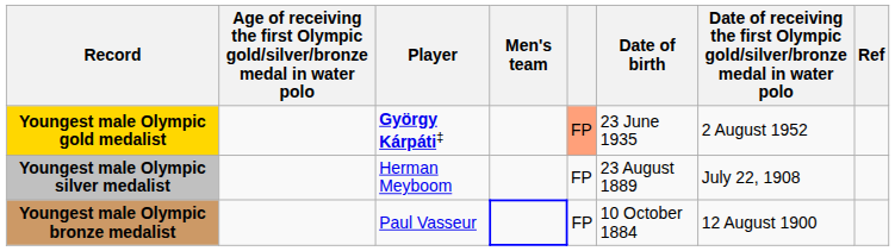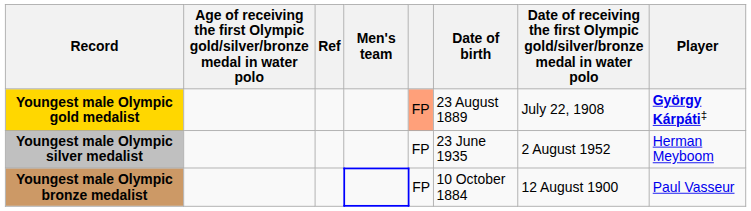 <table class="wikitable col5center col6right col7right col8center" style="margin-left: 1em;">
 <tr>
 <th scope="col">Record</th>
 <th scope="col">Age of receiving<br>the first Olympic<br>gold/silver/bronze<br>medal in water polo</th>
-<th scope="col">Player</th>
+<th scope="col">Ref</th>
 <th scope="col">Men's team</th>
 <th scope="col"></th>
 <th scope="col">Date of birth</th>
 <th scope="col">Date of receiving<br>the first Olympic<br>gold/silver/bronze<br>medal in water polo</th>
-<th scope="col">Ref</th>
+<th scope="col">Player</th>
 </tr>
 <tr>
 <th scope="row" style="background: gold;">Youngest male Olympic gold medalist</th>
 <td></td>
-<td><strong><a href='#'>György Kárpáti</a></strong><sup>‡</sup></td>
+<td></td>
 <td></td>
 <td style="background: lightsalmon;">FP</td>
-<td>23 June 1935</td>
-<td>2 August 1952</td>
-<td></td>
+<td>23 August 1889</td>
+<td>July 22, 1908</td>
+<td><strong><a href='#'>György Kárpáti</a></strong><sup>‡</sup></td>
 </tr>
 <tr>
 <th scope="row" style="background: silver;">Youngest male Olympic silver medalist</th>
 <td></td>
-<td><a href='#'>Herman Meyboom</a></td>
+<td></td>
 <td></td>
 <td>FP</td>
-<td>23 August 1889</td>
-<td>July 22, 1908</td>
-<td></td>
+<td>23 June 1935</td>
+<td>2 August 1952</td>
+<td><a href='#'>Herman Meyboom</a></td>
 </tr>
 <tr>
 <th scope="row" style="background: #cc9966;">Youngest male Olympic bronze medalist</th>
 <td></td>
-<td><a href='#'>Paul Vasseur</a></td>
+<td></td>
 <td style="border: 2px solid blue;"></td>
 <td>FP</td>
 <td>10 October 1884</td>
 <td>12 August 1900</td>
-<td></td>
+<td><a href='#'>Paul Vasseur</a></td>
 </tr>
 </table>
